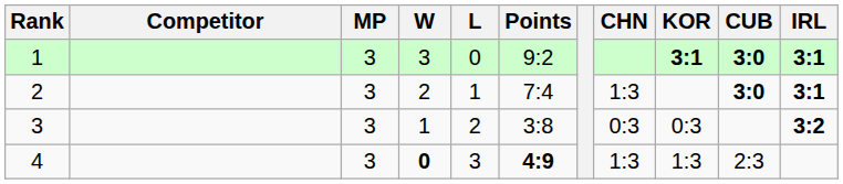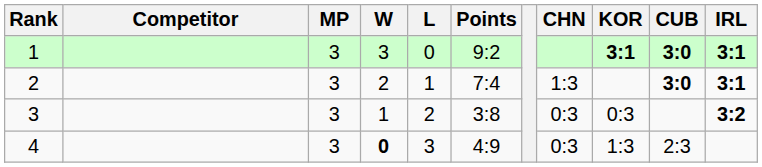 <table class="wikitable" style="text-align:center">
 <tr>
 <th>Rank</th>
 <th style="width:16em">Competitor</th>
 <th style="width:2.5em">MP</th>
 <th style="width:2.5em">W</th>
 <th style="width:2.5em">L</th>
 <th>Points</th>
 <th rowspan="5"> </th>
 <th style="width:2.5em">CHN</th>
 <th style="width:2.5em">KOR</th>
 <th style="width:2.5em">CUB</th>
 <th style="width:2.5em">IRL</th>
 </tr>
 <tr style="background:#cfc;">
 <td>1</td>
 <td style="text-align:left"></td>
 <td>3</td>
 <td>3</td>
 <td>0</td>
 <td>9:2</td>
 <td></td>
 <td><strong>3:1</strong></td>
 <td><strong>3:0</strong></td>
 <td><strong>3:1</strong></td>
 </tr>
 <tr>
 <td>2</td>
 <td style="text-align:left"></td>
 <td>3</td>
 <td>2</td>
 <td>1</td>
 <td>7:4</td>
 <td>1:3</td>
 <td></td>
 <td><strong>3:0</strong></td>
 <td><strong>3:1</strong></td>
 </tr>
 <tr>
 <td>3</td>
 <td style="text-align:left"></td>
 <td>3</td>
 <td>1</td>
 <td>2</td>
 <td>3:8</td>
 <td>0:3</td>
 <td>0:3</td>
 <td></td>
 <td><strong>3:2</strong></td>
 </tr>
 <tr>
 <td>4</td>
 <td style="text-align:left"></td>
 <td>3</td>
 <td><strong>0</strong></td>
 <td>3</td>
-<td><strong>4:9</strong></td>
-<td>1:3</td>
+<td>4:9</td>
+<td>0:3</td>
 <td>1:3</td>
 <td>2:3</td>
 <td></td>
 </tr>
 </table>
